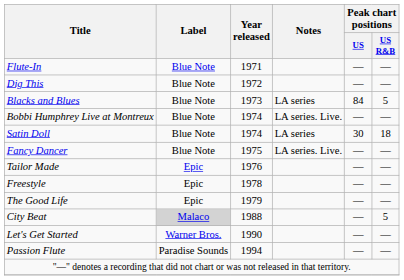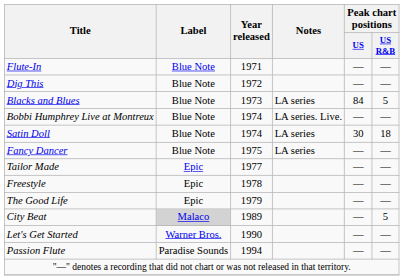 <table class="wikitable" style="text-align:center;">
 <tr>
 <th rowspan="2">Title</th>
 <th rowspan="2">Label</th>
 <th rowspan="2">Year <br>released</th>
 <th rowspan="2">Notes</th>
 <th colspan="2">Peak chart positions</th>
 </tr>
 <tr style="font-size:smaller;">
 <th width="35"><a href='#'>US</a><br></th>
 <th width="35"><a href='#'>US<br>R&B</a><br></th>
 </tr>
 <tr>
 <td align="left"><em><a href='#'>Flute-In</a></em></td>
 <td><a href='#'>Blue Note</a></td>
 <td>1971</td>
 <td></td>
 <td>—</td>
 <td>—</td>
 </tr>
 <tr>
 <td align="left"><em><a href='#'>Dig This</a></em></td>
 <td>Blue Note</td>
 <td>1972</td>
 <td></td>
 <td>—</td>
 <td>—</td>
 </tr>
 <tr>
 <td align="left"><em><a href='#'>Blacks and Blues</a></em></td>
 <td>Blue Note</td>
 <td>1973</td>
 <td align="left">LA series</td>
 <td>84</td>
 <td>5</td>
 </tr>
 <tr>
 <td align="left"><em>Bobbi Humphrey Live at Montreux</em></td>
 <td>Blue Note</td>
 <td>1974</td>
 <td align="left">LA series. Live.</td>
 <td>—</td>
 <td>—</td>
 </tr>
 <tr>
 <td align="left"><em><a href='#'>Satin Doll</a></em></td>
 <td>Blue Note</td>
 <td>1974</td>
 <td align="left">LA series</td>
 <td>30</td>
 <td>18</td>
 </tr>
 <tr>
 <td align="left"><em><a href='#'>Fancy Dancer</a></em></td>
 <td>Blue Note</td>
 <td>1975</td>
-<td align="left">LA series. Live.</td>
+<td align="left">LA series</td>
 <td>—</td>
 <td>—</td>
 </tr>
 <tr>
 <td align="left"><em>Tailor Made</em></td>
 <td><a href='#'>Epic</a></td>
-<td>1976</td>
+<td>1977</td>
 <td></td>
 <td>—</td>
 <td>—</td>
 </tr>
 <tr>
 <td align="left"><em>Freestyle</em></td>
 <td>Epic</td>
 <td>1978</td>
 <td></td>
 <td>—</td>
 <td>—</td>
 </tr>
 <tr>
 <td align="left"><em>The Good Life</em></td>
 <td>Epic</td>
 <td>1979</td>
 <td></td>
 <td>—</td>
 <td>—</td>
 </tr>
 <tr>
 <td align="left"><em>City Beat</em></td>
 <td style="background: lightgrey;"><a href='#'>Malaco</a></td>
-<td>1988</td>
+<td>1989</td>
 <td></td>
 <td>—</td>
 <td>5</td>
 </tr>
 <tr>
 <td align="left"><em>Let's Get Started</em></td>
 <td><a href='#'>Warner Bros.</a></td>
 <td>1990</td>
 <td></td>
 <td>—</td>
 <td>—</td>
 </tr>
 <tr>
 <td align="left"><em>Passion Flute</em></td>
 <td>Paradise Sounds</td>
 <td>1994</td>
 <td></td>
 <td>—</td>
 <td>—</td>
 </tr>
 <tr>
 <td colspan="15" style="font-size:90%">"—" denotes a recording that did not chart or was not released in that territory.</td>
 </tr>
 <tr>
 </tr>
 </table>
